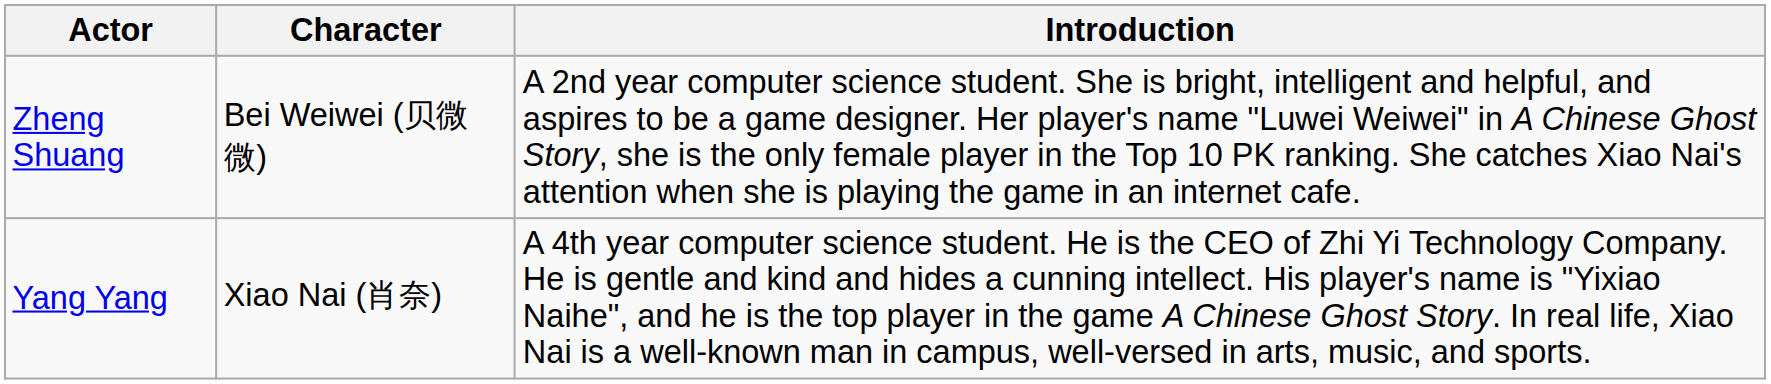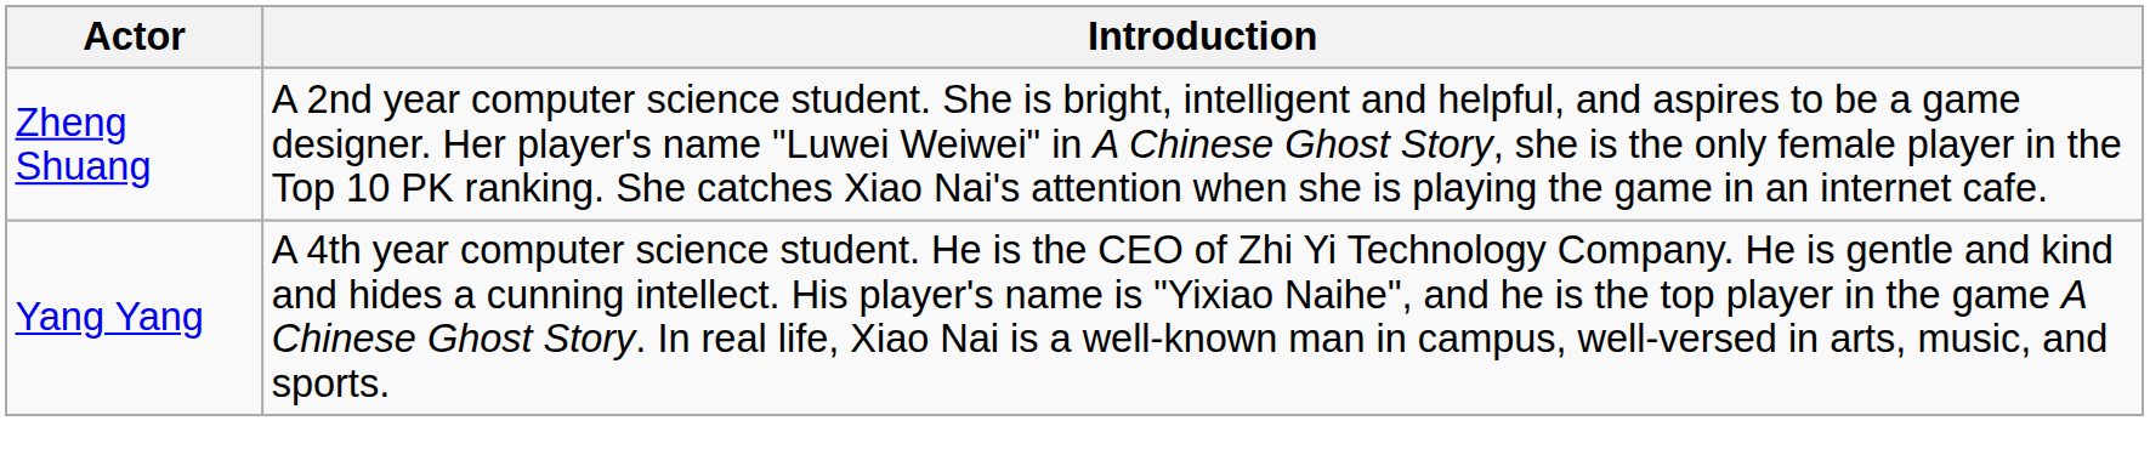 <table class="wikitable">
 <tr>
 <th style="width:12%">Actor</th>
-<th style="width:17%">Character</th>
 <th>Introduction</th>
 </tr>
 <tr>
 <td><a href='#'>Zheng Shuang</a></td>
-<td>Bei Weiwei (贝微微)</td>
 <td>A 2nd year computer science student. She is bright, intelligent and helpful, and aspires to be a game designer. Her player's name "Luwei Weiwei" in <em>A Chinese Ghost Story</em>, she is the only female player in the Top 10 PK ranking. She catches Xiao Nai's attention when she is playing the game in an internet cafe.</td>
 </tr>
 <tr>
 <td><a href='#'>Yang Yang</a></td>
-<td>Xiao Nai (肖奈)</td>
 <td>A 4th year computer science student. He is the CEO of Zhi Yi Technology Company. He is gentle and kind and hides a cunning intellect. His player's name is "Yixiao Naihe", and he is the top player in the game <em>A Chinese Ghost Story</em>. In real life, Xiao Nai is a well-known man in campus, well-versed in arts, music, and sports.</td>
 </tr>
 </table>
